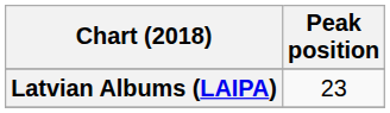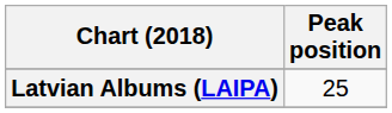 <table class="wikitable sortable plainrowheaders" style="text-align:center">
 <tr>
 <th scope="col">Chart (2018)</th>
 <th scope="col">Peak<br>position</th>
 </tr>
 <tr>
 </tr>
 <tr>
 </tr>
 <tr>
 </tr>
 <tr>
 </tr>
 <tr>
 </tr>
 <tr>
 </tr>
 <tr>
 </tr>
 <tr>
 </tr>
 <tr>
 <th scope="row">Latvian Albums (<a href='#'>LAIPA</a>)</th>
-<td>23</td>
+<td>25</td>
 </tr>
 <tr>
 </tr>
 <tr>
 </tr>
 <tr>
 </tr>
 <tr>
 </tr>
 <tr>
 </tr>
 <tr>
 </tr>
 <tr>
 </tr>
 <tr>
 </tr>
 </table>
